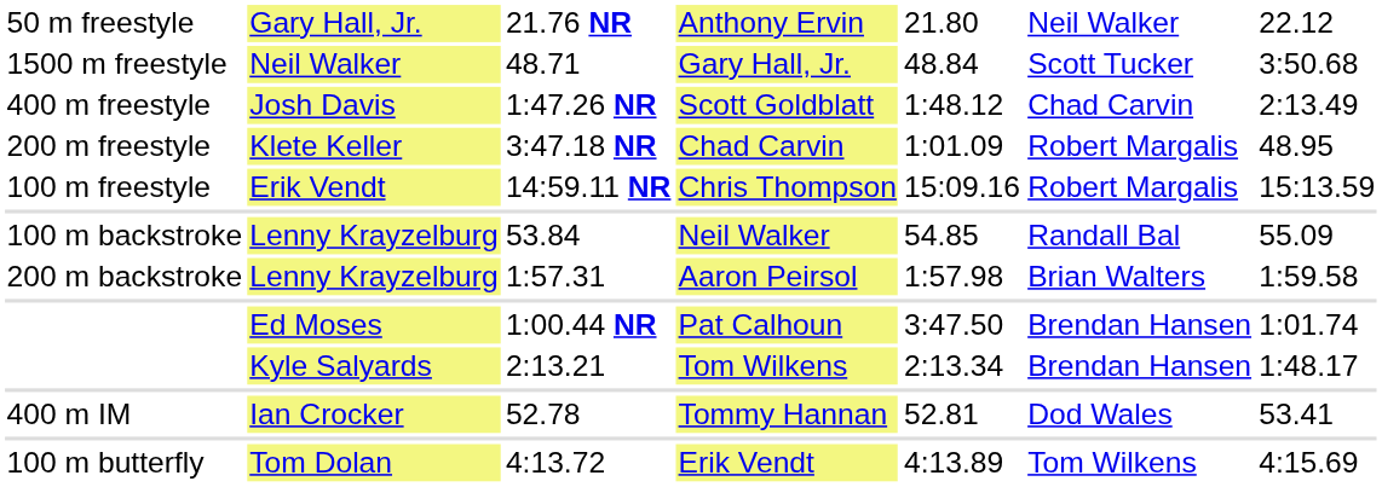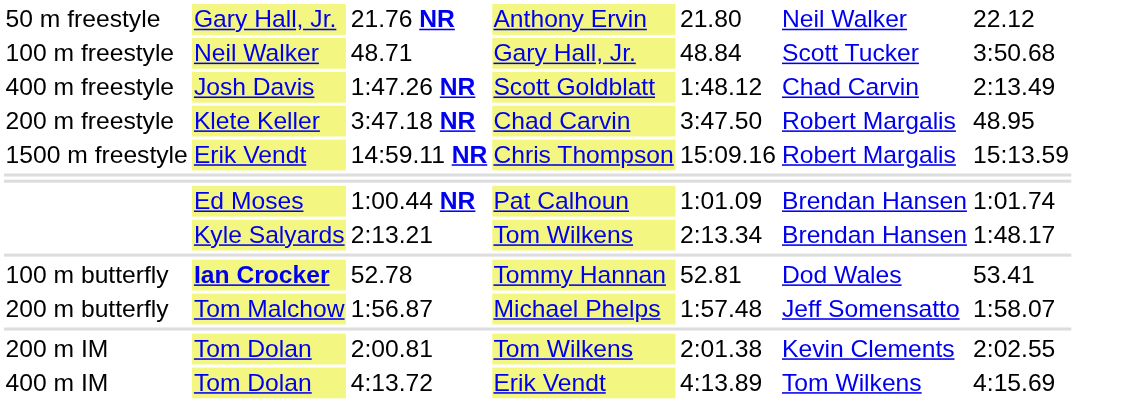 <table>
 <tr valign="top">
 <td>50 m freestyle</td>
 <td bgcolor=#F3F781><a href='#'>Gary Hall, Jr.</a></td>
 <td>21.76 <strong><a href='#'>NR</a></strong></td>
 <td bgcolor=#F3F781><a href='#'>Anthony Ervin</a></td>
 <td>21.80</td>
 <td><a href='#'>Neil Walker</a></td>
 <td>22.12</td>
 </tr>
 <tr valign="top">
-<td>1500 m freestyle</td>
+<td>100 m freestyle</td>
 <td bgcolor=#F3F781><a href='#'>Neil Walker</a></td>
 <td>48.71</td>
 <td bgcolor=#F3F781><a href='#'>Gary Hall, Jr.</a></td>
 <td>48.84</td>
 <td><a href='#'>Scott Tucker</a></td>
 <td>3:50.68</td>
 </tr>
 <tr valign="top">
 <td>400 m freestyle</td>
 <td bgcolor=#F3F781><a href='#'>Josh Davis</a></td>
 <td>1:47.26 <strong><a href='#'>NR</a></strong></td>
 <td bgcolor=#F3F781><a href='#'>Scott Goldblatt</a></td>
 <td>1:48.12</td>
 <td><a href='#'>Chad Carvin</a></td>
 <td>2:13.49</td>
 </tr>
 <tr valign="top">
 <td>200 m freestyle</td>
 <td bgcolor=#F3F781><a href='#'>Klete Keller</a></td>
 <td>3:47.18 <strong><a href='#'>NR</a></strong></td>
 <td bgcolor=#F3F781><a href='#'>Chad Carvin</a></td>
-<td>1:01.09</td>
+<td>3:47.50</td>
 <td><a href='#'>Robert Margalis</a></td>
 <td>48.95</td>
 </tr>
 <tr valign="top">
-<td>100 m freestyle</td>
+<td>1500 m freestyle</td>
 <td bgcolor=#F3F781><a href='#'>Erik Vendt</a></td>
 <td>14:59.11 <strong><a href='#'>NR</a></strong></td>
 <td bgcolor=#F3F781><a href='#'>Chris Thompson</a></td>
 <td>15:09.16</td>
 <td><a href='#'>Robert Margalis</a></td>
 <td>15:13.59</td>
 </tr>
 <tr bgcolor=#DDDDDD>
 <td colspan=7></td>
 </tr>
-<tr valign="top">
-<td>100 m backstroke</td>
-<td bgcolor=#F3F781><a href='#'>Lenny Krayzelburg</a></td>
-<td>53.84</td>
-<td bgcolor=#F3F781><a href='#'>Neil Walker</a></td>
-<td>54.85</td>
-<td><a href='#'>Randall Bal</a></td>
-<td>55.09</td>
-</tr>
-<tr valign="top">
-<td>200 m backstroke</td>
-<td bgcolor=#F3F781><a href='#'>Lenny Krayzelburg</a></td>
-<td>1:57.31</td>
-<td bgcolor=#F3F781><a href='#'>Aaron Peirsol</a></td>
-<td>1:57.98</td>
-<td><a href='#'>Brian Walters</a></td>
-<td>1:59.58</td>
-</tr>
 <tr bgcolor=#DDDDDD>
 <td colspan=7></td>
 </tr>
 <tr valign="top">
 <td></td>
 <td bgcolor=#F3F781><a href='#'>Ed Moses</a></td>
 <td>1:00.44 <strong><a href='#'>NR</a></strong></td>
 <td bgcolor=#F3F781><a href='#'>Pat Calhoun</a></td>
-<td>3:47.50</td>
+<td>1:01.09</td>
 <td><a href='#'>Brendan Hansen</a></td>
 <td>1:01.74</td>
 </tr>
 <tr valign="top">
 <td></td>
 <td bgcolor=#F3F781><a href='#'>Kyle Salyards</a></td>
 <td>2:13.21</td>
 <td bgcolor=#F3F781><a href='#'>Tom Wilkens</a></td>
 <td>2:13.34</td>
 <td><a href='#'>Brendan Hansen</a></td>
 <td>1:48.17</td>
 </tr>
 <tr bgcolor=#DDDDDD>
 <td colspan=7></td>
 </tr>
 <tr valign="top">
-<td>400 m IM</td>
-<td bgcolor=#F3F781><a href='#'>Ian Crocker</a></td>
+<td>100 m butterfly</td>
+<td bgcolor=#F3F781><strong><a href='#'>Ian Crocker</a></strong></td>
 <td>52.78</td>
 <td bgcolor=#F3F781><a href='#'>Tommy Hannan</a></td>
 <td>52.81</td>
 <td><a href='#'>Dod Wales</a></td>
 <td>53.41</td>
 </tr>
+<tr valign="top">
+<td>200 m butterfly</td>
+<td bgcolor=#F3F781><a href='#'>Tom Malchow</a></td>
+<td>1:56.87</td>
+<td bgcolor=#F3F781><a href='#'>Michael Phelps</a></td>
+<td>1:57.48</td>
+<td><a href='#'>Jeff Somensatto</a></td>
+<td>1:58.07</td>
+</tr>
 <tr bgcolor=#DDDDDD>
 <td colspan=7></td>
 </tr>
 <tr valign="top">
-<td>100 m butterfly</td>
+<td>200 m IM</td>
+<td bgcolor=#F3F781><a href='#'>Tom Dolan</a></td>
+<td>2:00.81</td>
+<td bgcolor=#F3F781><a href='#'>Tom Wilkens</a></td>
+<td>2:01.38</td>
+<td><a href='#'>Kevin Clements</a></td>
+<td>2:02.55</td>
+</tr>
+<tr valign="top">
+<td>400 m IM</td>
 <td bgcolor=#F3F781><a href='#'>Tom Dolan</a></td>
 <td>4:13.72</td>
 <td bgcolor=#F3F781><a href='#'>Erik Vendt</a></td>
 <td>4:13.89</td>
 <td><a href='#'>Tom Wilkens</a></td>
 <td>4:15.69</td>
 </tr>
 </table>
